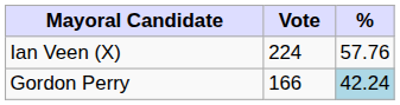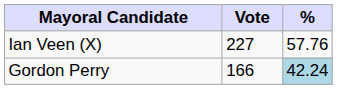 <table class="wikitable">
 <tr>
 <th style="background:#ddf; width:200px;">Mayoral Candidate </th>
 <th style="background:#ddf; width:50px;">Vote</th>
 <th style="background:#ddf; width:30px;">%</th>
 </tr>
 <tr>
 <td>Ian Veen (X)</td>
-<td>224</td>
+<td>227</td>
 <td>57.76</td>
 </tr>
 <tr>
 <td>Gordon Perry</td>
 <td>166</td>
 <td style="background: lightblue;">42.24</td>
 </tr>
 </table>
